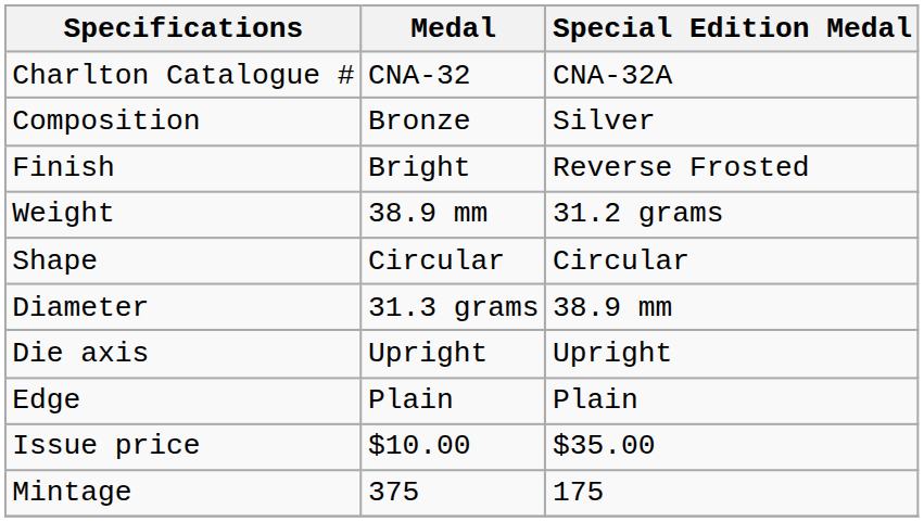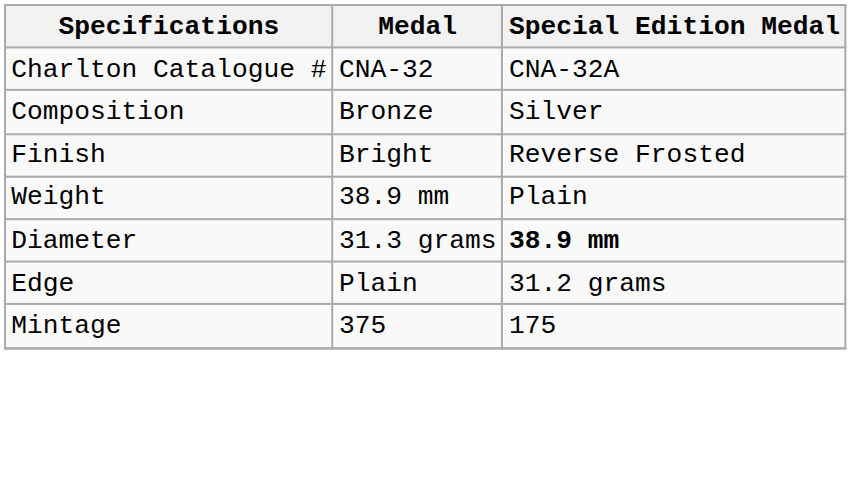 <table class="wikitable">
 <tr>
 <th>Specifications</th>
 <th>Medal</th>
 <th>Special Edition Medal</th>
 </tr>
 <tr>
 <td>Charlton Catalogue #</td>
 <td>CNA-32</td>
 <td>CNA-32A</td>
 </tr>
 <tr>
 <td>Composition</td>
 <td>Bronze</td>
 <td>Silver</td>
 </tr>
 <tr>
 <td>Finish</td>
 <td>Bright</td>
 <td>Reverse Frosted</td>
 </tr>
 <tr>
 <td>Weight</td>
 <td>38.9 mm</td>
-<td>31.2 grams</td>
-</tr>
-<tr>
-<td>Shape</td>
-<td>Circular</td>
-<td>Circular</td>
+<td>Plain</td>
 </tr>
 <tr>
 <td>Diameter</td>
 <td>31.3 grams</td>
-<td>38.9 mm</td>
-</tr>
-<tr>
-<td>Die axis</td>
-<td>Upright</td>
-<td>Upright</td>
+<td><strong>38.9 mm</strong></td>
 </tr>
 <tr>
 <td>Edge</td>
 <td>Plain</td>
-<td>Plain</td>
-</tr>
-<tr>
-<td>Issue price</td>
-<td>$10.00</td>
-<td>$35.00</td>
+<td>31.2 grams</td>
 </tr>
 <tr>
 <td>Mintage</td>
 <td>375</td>
 <td>175</td>
 </tr>
 <tr>
 </tr>
 </table>
